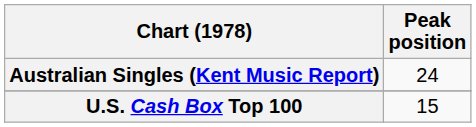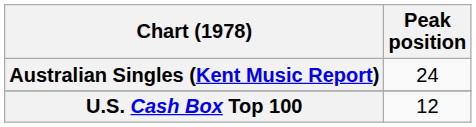 <table class="wikitable sortable plainrowheaders" style="text-align:center">
 <tr>
 <th>Chart (1978)</th>
 <th>Peak<br>position</th>
 </tr>
 <tr>
 <th scope="row">Australian Singles (<a href='#'>Kent Music Report</a>)</th>
 <td align="center">24</td>
 </tr>
 <tr>
 </tr>
 <tr>
 </tr>
 <tr>
 </tr>
 <tr>
 <th scope="row">U.S. <em><a href='#'>Cash Box</a></em> Top 100</th>
-<td align="center">15</td>
+<td align="center">12</td>
 </tr>
 </table>
